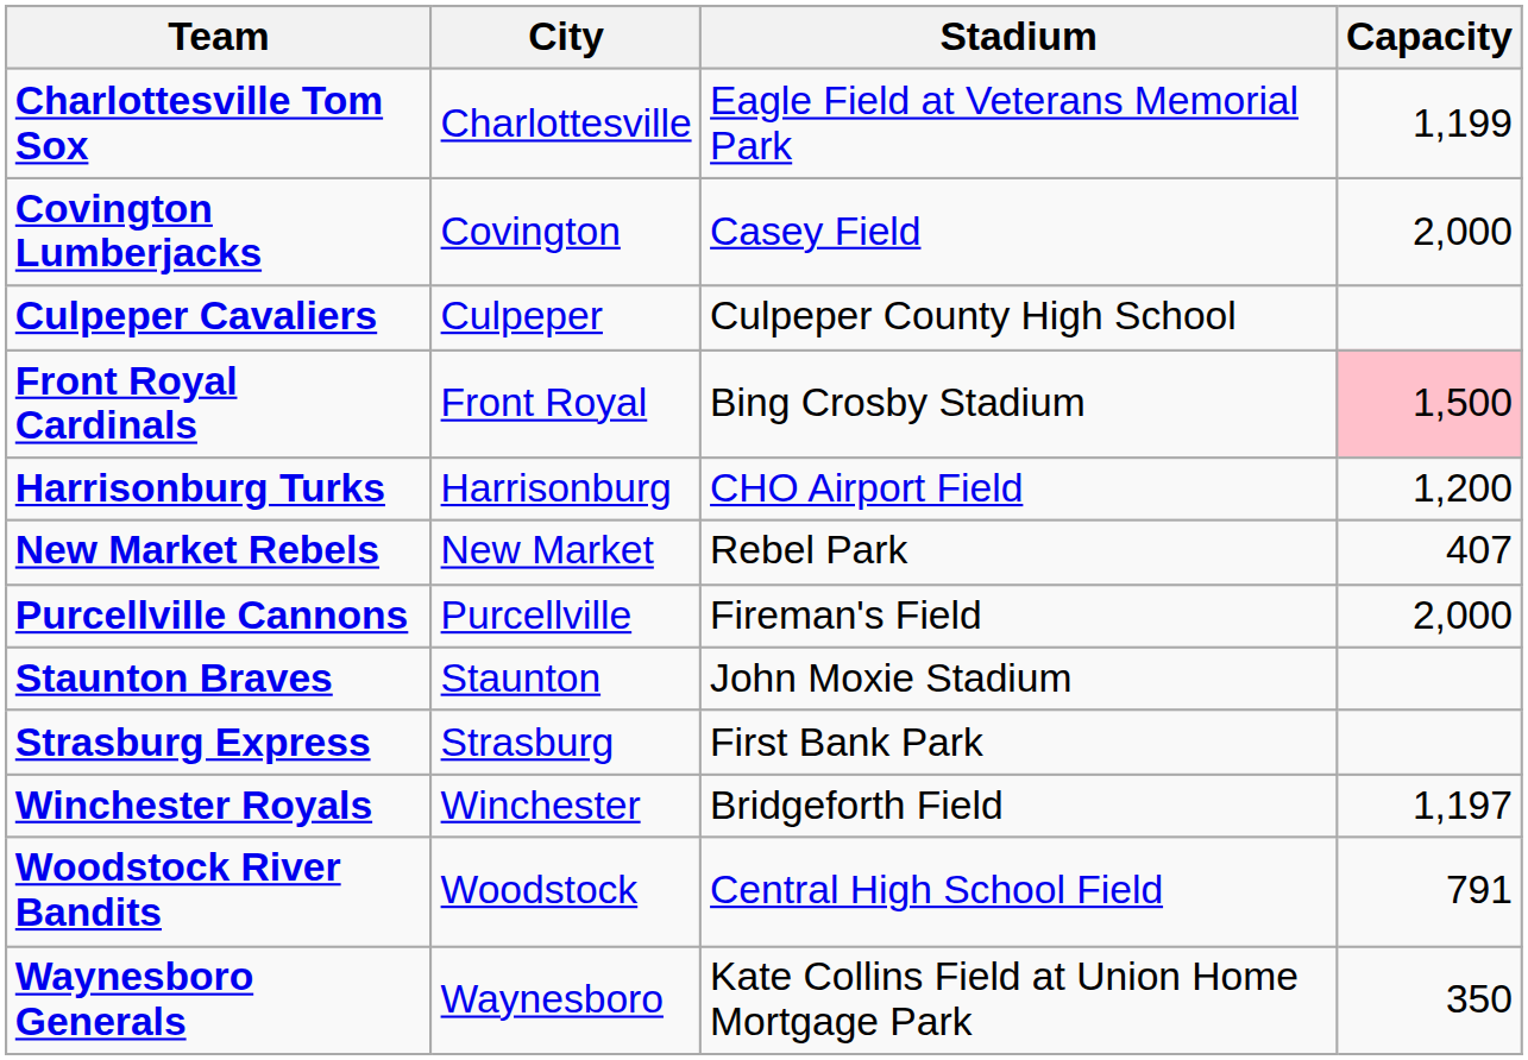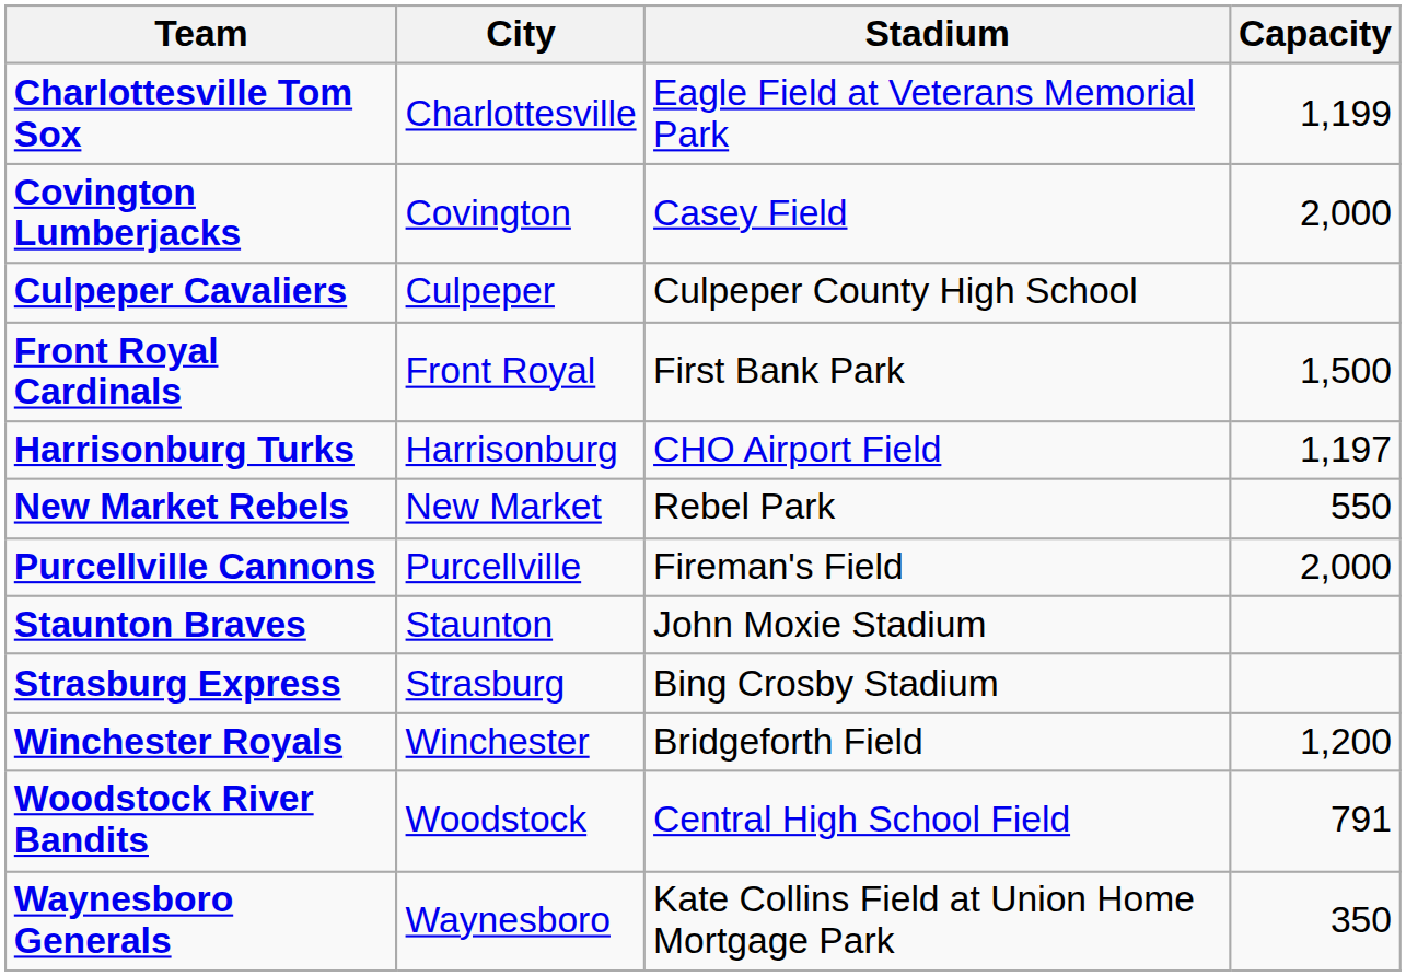 <table class="wikitable sortable">
 <tr>
 <th>Team</th>
 <th>City</th>
 <th>Stadium</th>
 <th>Capacity</th>
 </tr>
 <tr>
 <td><strong><a href='#'>Charlottesville Tom Sox</a></strong></td>
 <td><a href='#'>Charlottesville</a></td>
 <td><a href='#'>Eagle Field at Veterans Memorial Park</a></td>
 <td style="text-align:right;">1,199</td>
 </tr>
 <tr>
 <td><strong><a href='#'>Covington Lumberjacks</a></strong></td>
 <td><a href='#'>Covington</a></td>
 <td><a href='#'>Casey Field</a></td>
 <td style="text-align:right;">2,000</td>
 </tr>
 <tr>
 <td><strong><a href='#'>Culpeper Cavaliers</a></strong></td>
 <td><a href='#'>Culpeper</a></td>
 <td>Culpeper County High School</td>
 <td></td>
 </tr>
 <tr>
 <td><strong><a href='#'>Front Royal Cardinals</a></strong></td>
 <td><a href='#'>Front Royal</a></td>
-<td>Bing Crosby Stadium</td>
-<td style="background: pink; text-align:right;">1,500</td>
+<td>First Bank Park</td>
+<td style="text-align:right;">1,500</td>
 </tr>
 <tr>
 <td><strong><a href='#'>Harrisonburg Turks</a></strong></td>
 <td><a href='#'>Harrisonburg</a></td>
 <td><a href='#'>CHO Airport Field</a></td>
-<td style="text-align:right;">1,200</td>
+<td style="text-align:right;">1,197</td>
 </tr>
 <tr>
 <td><strong><a href='#'>New Market Rebels</a></strong></td>
 <td><a href='#'>New Market</a></td>
 <td>Rebel Park</td>
-<td style="text-align:right;">407</td>
+<td style="text-align:right;">550</td>
 </tr>
 <tr>
 <td><strong><a href='#'>Purcellville Cannons</a></strong></td>
 <td><a href='#'>Purcellville</a></td>
 <td>Fireman's Field</td>
 <td style="text-align:right;">2,000</td>
 </tr>
 <tr>
 <td><strong><a href='#'>Staunton Braves</a></strong></td>
 <td><a href='#'>Staunton</a></td>
 <td>John Moxie Stadium</td>
 <td style="text-align:right;"></td>
 </tr>
 <tr>
 <td><strong><a href='#'>Strasburg Express</a></strong></td>
 <td><a href='#'>Strasburg</a></td>
-<td>First Bank Park</td>
+<td>Bing Crosby Stadium</td>
 <td style="text-align:right;"></td>
 </tr>
 <tr>
 <td><strong><a href='#'>Winchester Royals</a></strong></td>
 <td><a href='#'>Winchester</a></td>
 <td>Bridgeforth Field</td>
-<td style="text-align:right;">1,197</td>
+<td style="text-align:right;">1,200</td>
 </tr>
 <tr>
 <td><strong><a href='#'>Woodstock River Bandits</a></strong></td>
 <td><a href='#'>Woodstock</a></td>
 <td><a href='#'>Central High School Field</a></td>
 <td style="text-align:right;">791</td>
 </tr>
 <tr>
 <td><strong><a href='#'>Waynesboro Generals</a></strong></td>
 <td><a href='#'>Waynesboro</a></td>
 <td>Kate Collins Field at Union Home Mortgage Park</td>
 <td style="text-align:right;">350</td>
 </tr>
 </table>
